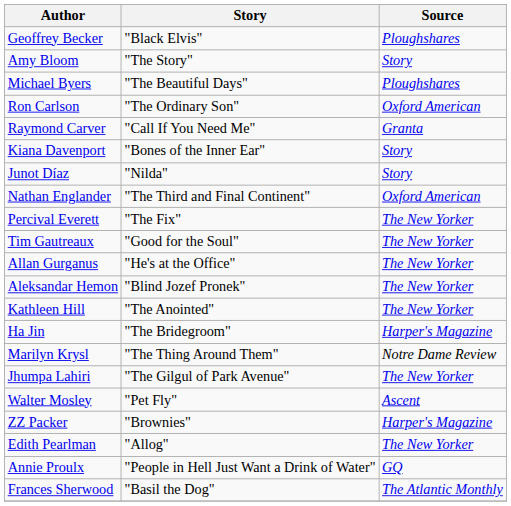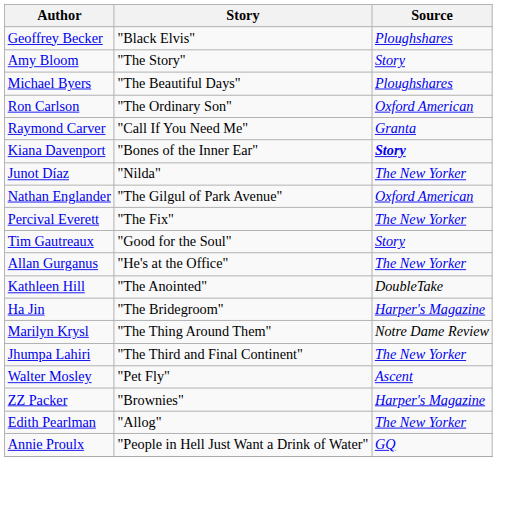 <table class="wikitable">
 <tr>
 <th>Author</th>
 <th>Story</th>
 <th>Source</th>
 </tr>
 <tr>
 <td><a href='#'>Geoffrey Becker</a></td>
 <td>"Black Elvis"</td>
 <td><em><a href='#'>Ploughshares</a></em></td>
 </tr>
 <tr>
 <td><a href='#'>Amy Bloom</a></td>
 <td>"The Story"</td>
 <td><em><a href='#'>Story</a></em></td>
 </tr>
 <tr>
 <td><a href='#'>Michael Byers</a></td>
 <td>"The Beautiful Days"</td>
 <td><em><a href='#'>Ploughshares</a></em></td>
 </tr>
 <tr>
 <td><a href='#'>Ron Carlson</a></td>
 <td>"The Ordinary Son"</td>
 <td><em><a href='#'>Oxford American</a></em></td>
 </tr>
 <tr>
 <td><a href='#'>Raymond Carver</a></td>
 <td>"Call If You Need Me"</td>
 <td><em><a href='#'>Granta</a></em></td>
 </tr>
 <tr>
 <td><a href='#'>Kiana Davenport</a></td>
 <td>"Bones of the Inner Ear"</td>
-<td><em><a href='#'>Story</a></em></td>
+<td><strong><em><a href='#'>Story</a></em></strong></td>
 </tr>
 <tr>
 <td><a href='#'>Junot Díaz</a></td>
 <td>"Nilda"</td>
-<td><em><a href='#'>Story</a></em></td>
+<td><em><a href='#'>The New Yorker</a></em></td>
 </tr>
 <tr>
 <td><a href='#'>Nathan Englander</a></td>
-<td>"The Third and Final Continent"</td>
+<td>"The Gilgul of Park Avenue"</td>
 <td><em><a href='#'>Oxford American</a></em></td>
 </tr>
 <tr>
 <td><a href='#'>Percival Everett</a></td>
 <td>"The Fix"</td>
 <td><em><a href='#'>The New Yorker</a></em></td>
 </tr>
 <tr>
 <td><a href='#'>Tim Gautreaux</a></td>
 <td>"Good for the Soul"</td>
-<td><em><a href='#'>The New Yorker</a></em></td>
+<td><em><a href='#'>Story</a></em></td>
 </tr>
 <tr>
 <td><a href='#'>Allan Gurganus</a></td>
 <td>"He's at the Office"</td>
 <td><em><a href='#'>The New Yorker</a></em></td>
 </tr>
 <tr>
-<td><a href='#'>Aleksandar Hemon</a></td>
-<td>"Blind Jozef Pronek"</td>
-<td><em><a href='#'>The New Yorker</a></em></td>
-</tr>
-<tr>
 <td><a href='#'>Kathleen Hill</a></td>
 <td>"The Anointed"</td>
-<td><em><a href='#'>The New Yorker</a></em></td>
+<td><em>DoubleTake</em></td>
 </tr>
 <tr>
 <td><a href='#'>Ha Jin</a></td>
 <td>"The Bridegroom"</td>
 <td><em><a href='#'>Harper's Magazine</a></em></td>
 </tr>
 <tr>
 <td><a href='#'>Marilyn Krysl</a></td>
 <td>"The Thing Around Them"</td>
 <td><em>Notre Dame Review</em></td>
 </tr>
 <tr>
 <td><a href='#'>Jhumpa Lahiri</a></td>
-<td>"The Gilgul of Park Avenue"</td>
+<td>"The Third and Final Continent"</td>
 <td><em><a href='#'>The New Yorker</a></em></td>
 </tr>
 <tr>
 <td><a href='#'>Walter Mosley</a></td>
 <td>"Pet Fly"</td>
 <td><em><a href='#'>Ascent</a></em></td>
 </tr>
 <tr>
 <td><a href='#'>ZZ Packer</a></td>
 <td>"Brownies"</td>
 <td><em><a href='#'>Harper's Magazine</a></em></td>
 </tr>
 <tr>
 <td><a href='#'>Edith Pearlman</a></td>
 <td>"Allog"</td>
 <td><em><a href='#'>The New Yorker</a></em></td>
 </tr>
 <tr>
 <td><a href='#'>Annie Proulx</a></td>
 <td>"People in Hell Just Want a Drink of Water"</td>
 <td><em><a href='#'>GQ</a></em></td>
 </tr>
 <tr>
-<td><a href='#'>Frances Sherwood </a></td>
-<td>"Basil the Dog"</td>
-<td><em><a href='#'>The Atlantic Monthly</a></em></td>
-</tr>
-<tr>
 </tr>
 </table>
